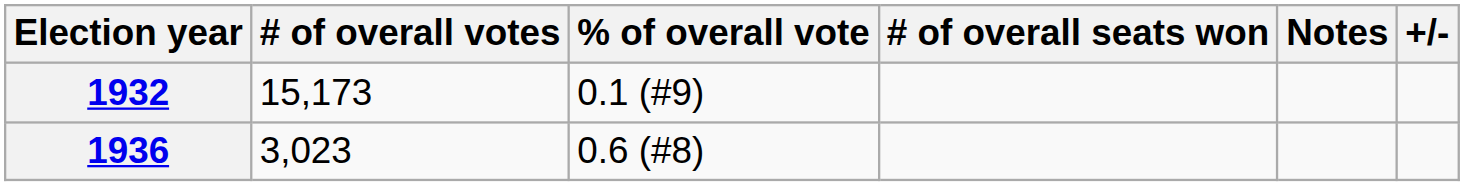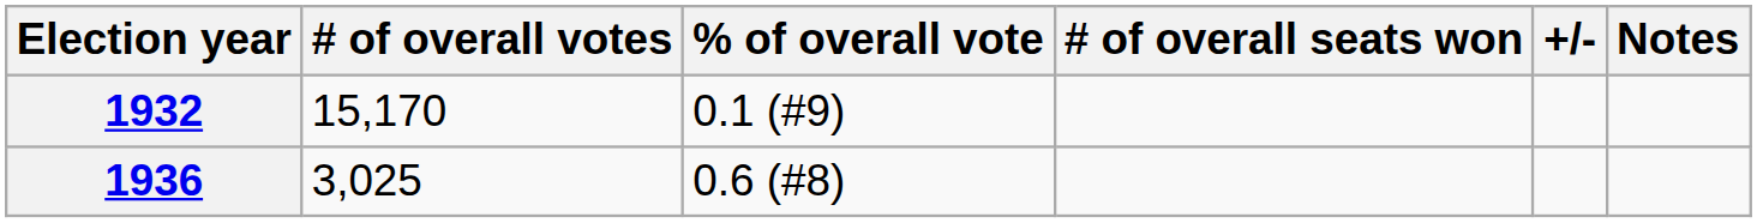 <table class=wikitable>
 <tr>
 <th>Election year</th>
 <th># of overall votes</th>
 <th>% of overall vote</th>
 <th># of overall seats won</th>
+<th>+/-</th>
 <th>Notes</th>
-<th>+/-</th>
 </tr>
 <tr>
 <th><a href='#'>1932</a></th>
-<td>15,173</td>
+<td>15,170</td>
 <td>0.1 (#9)</td>
 <td></td>
 <td></td>
 <td></td>
 </tr>
 <tr>
 <th><a href='#'>1936</a></th>
-<td>3,023</td>
+<td>3,025</td>
 <td>0.6 (#8)</td>
 <td></td>
 <td></td>
 <td></td>
 </tr>
 </table>
